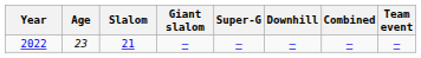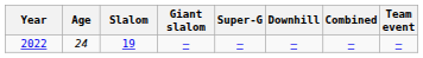 <table class=wikitable style="text-align:center">
 <tr>
 <th>  Year  </th>
 <th> Age </th>
 <th> Slalom </th>
 <th> Giant <br> slalom </th>
 <th>Super-G</th>
 <th>Downhill</th>
 <th>Combined</th>
 <th>Team<br>event</th>
 </tr>
 <tr>
 <td><a href='#'>2022</a></td>
-<td><em>23</em></td>
-<td><a href='#'>21</a></td>
+<td><em>24</em></td>
+<td><a href='#'>19</a></td>
 <td><a href='#'>—</a></td>
 <td><a href='#'>—</a></td>
 <td><a href='#'>—</a></td>
 <td><a href='#'>—</a></td>
 <td><a href='#'>—</a></td>
 </tr>
 </table>
